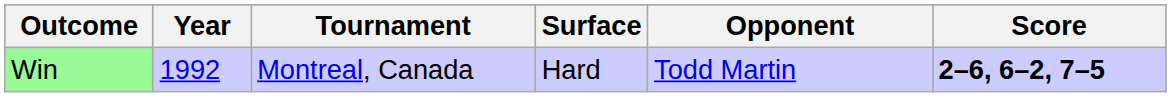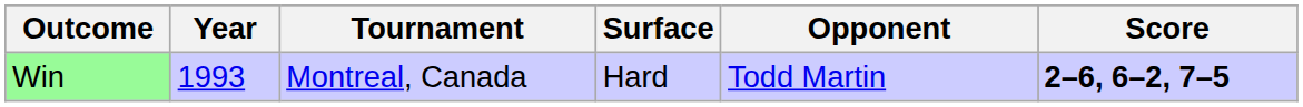 <table class="sortable wikitable">
 <tr>
 <th width="80">Outcome</th>
 <th width="50">Year</th>
 <th width="160">Tournament</th>
 <th width="50">Surface</th>
 <th width="160">Opponent</th>
 <th width="130">Score</th>
 </tr>
 <tr bgcolor=ccccff>
 <td style="background:#98fb98;">Win</td>
-<td><a href='#'>1992</a></td>
+<td><a href='#'>1993</a></td>
 <td><a href='#'>Montreal</a>, Canada</td>
 <td>Hard</td>
 <td> <a href='#'>Todd Martin</a></td>
 <td><strong>2–6, 6–2, 7–5</strong></td>
 </tr>
 </table>
